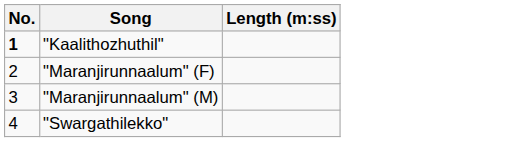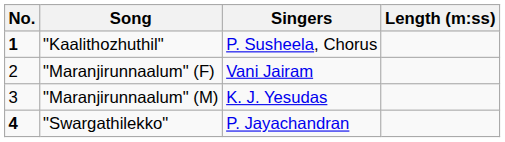 <table class="wikitable" style="font-size:95%;">
 <tr>
 <th>No.</th>
 <th>Song</th>
+<th>Singers</th>
 <th>Length (m:ss)</th>
 </tr>
 <tr>
 <td><strong>1</strong></td>
 <td>"Kaalithozhuthil"</td>
+<td><a href='#'>P. Susheela</a>, Chorus</td>
 <td></td>
 </tr>
 <tr>
 <td>2</td>
 <td>"Maranjirunnaalum" (F)</td>
+<td><a href='#'>Vani Jairam</a></td>
 <td></td>
 </tr>
 <tr>
 <td>3</td>
 <td>"Maranjirunnaalum" (M)</td>
+<td><a href='#'>K. J. Yesudas</a></td>
 <td></td>
 </tr>
 <tr>
-<td>4</td>
+<td><strong>4</strong></td>
 <td>"Swargathilekko"</td>
+<td><a href='#'>P. Jayachandran</a></td>
 <td></td>
 </tr>
 </table>
